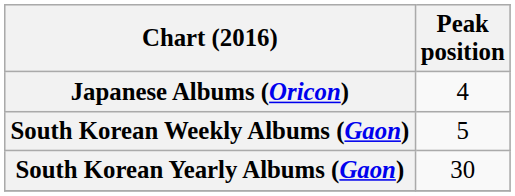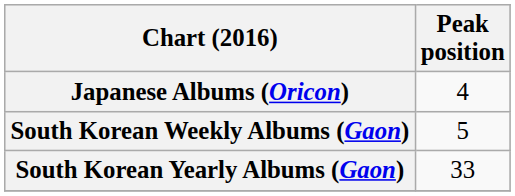 <table class="wikitable sortable plainrowheaders" style="text-align:center">
 <tr>
 <th scope="col">Chart (2016)</th>
 <th scope="col">Peak<br> position</th>
 </tr>
 <tr>
 <th scope="row">Japanese Albums (<em><a href='#'>Oricon</a></em>)</th>
 <td>4</td>
 </tr>
 <tr>
 <th scope="row">South Korean Weekly Albums (<em><a href='#'>Gaon</a></em>)</th>
 <td>5</td>
 </tr>
 <tr>
 <th scope="row">South Korean Yearly Albums (<em><a href='#'>Gaon</a></em>)</th>
-<td>30</td>
+<td>33</td>
 </tr>
 <tr>
 </tr>
 </table>
